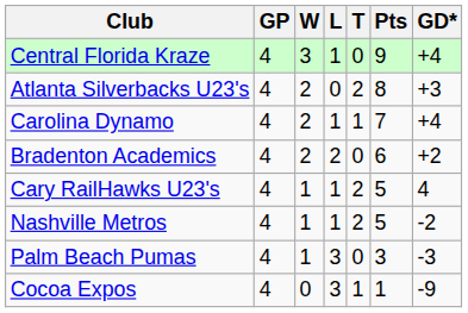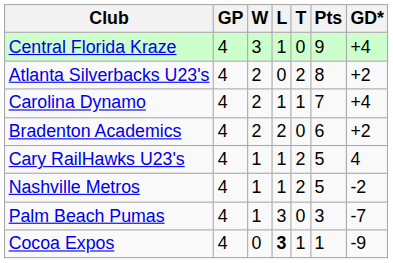 <table class="wikitable">
 <tr>
 <th>Club</th>
 <th>GP</th>
 <th>W</th>
 <th>L</th>
 <th>T</th>
 <th>Pts</th>
 <th>GD*</th>
 </tr>
 <tr bgcolor=#ccffcc>
 <td><a href='#'>Central Florida Kraze</a></td>
 <td>4</td>
 <td>3</td>
 <td>1</td>
 <td>0</td>
 <td>9</td>
 <td>+4</td>
 </tr>
 <tr>
 <td><a href='#'>Atlanta Silverbacks U23's</a></td>
 <td>4</td>
 <td>2</td>
 <td>0</td>
 <td>2</td>
 <td>8</td>
-<td>+3</td>
+<td>+2</td>
 </tr>
 <tr>
 <td><a href='#'>Carolina Dynamo</a></td>
 <td>4</td>
 <td>2</td>
 <td>1</td>
 <td>1</td>
 <td>7</td>
 <td>+4</td>
 </tr>
 <tr>
 <td><a href='#'>Bradenton Academics</a></td>
 <td>4</td>
 <td>2</td>
 <td>2</td>
 <td>0</td>
 <td>6</td>
 <td>+2</td>
 </tr>
 <tr>
 <td><a href='#'>Cary RailHawks U23's</a></td>
 <td>4</td>
 <td>1</td>
 <td>1</td>
 <td>2</td>
 <td>5</td>
 <td>4</td>
 </tr>
 <tr>
 <td><a href='#'>Nashville Metros</a></td>
 <td>4</td>
 <td>1</td>
 <td>1</td>
 <td>2</td>
 <td>5</td>
 <td>-2</td>
 </tr>
 <tr>
 <td><a href='#'>Palm Beach Pumas</a></td>
 <td>4</td>
 <td>1</td>
 <td>3</td>
 <td>0</td>
 <td>3</td>
-<td>-3</td>
+<td>-7</td>
 </tr>
 <tr>
 <td><a href='#'>Cocoa Expos</a></td>
 <td>4</td>
 <td>0</td>
-<td>3</td>
+<td><strong>3</strong></td>
 <td>1</td>
 <td>1</td>
 <td>-9</td>
 </tr>
 </table>
